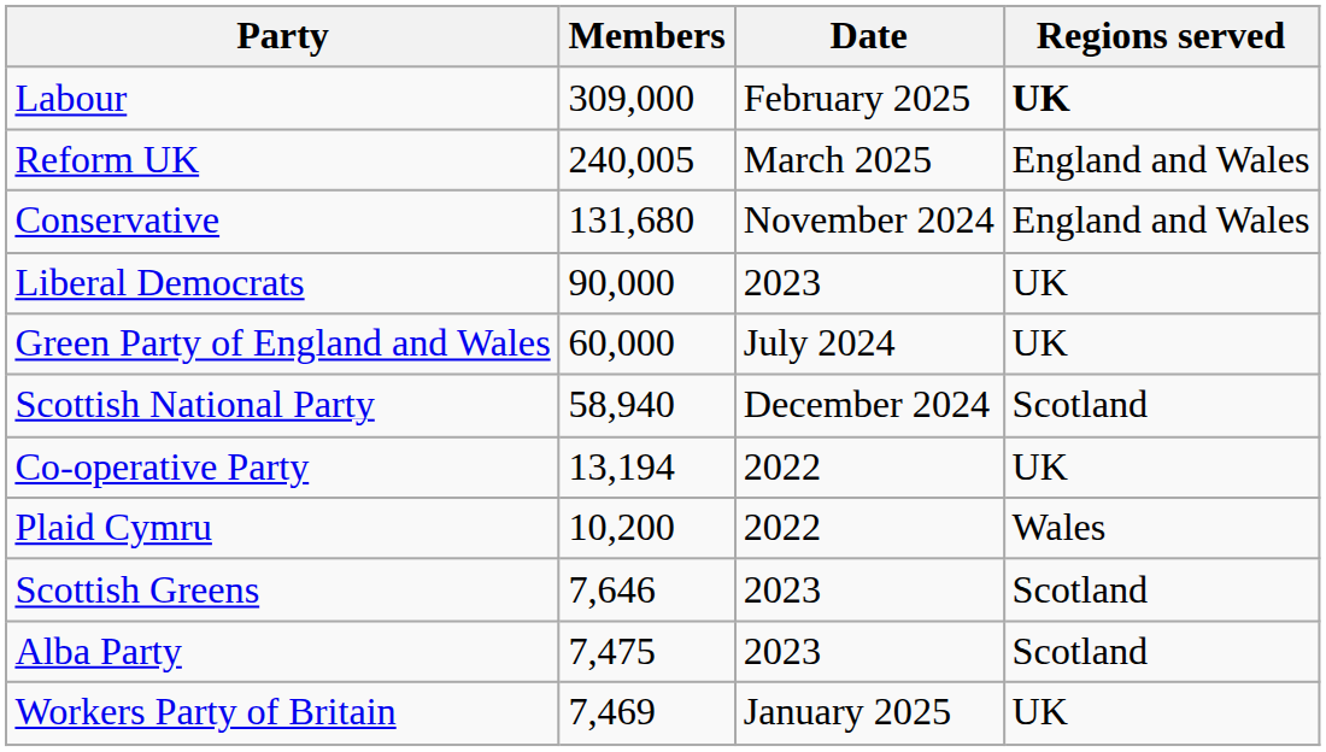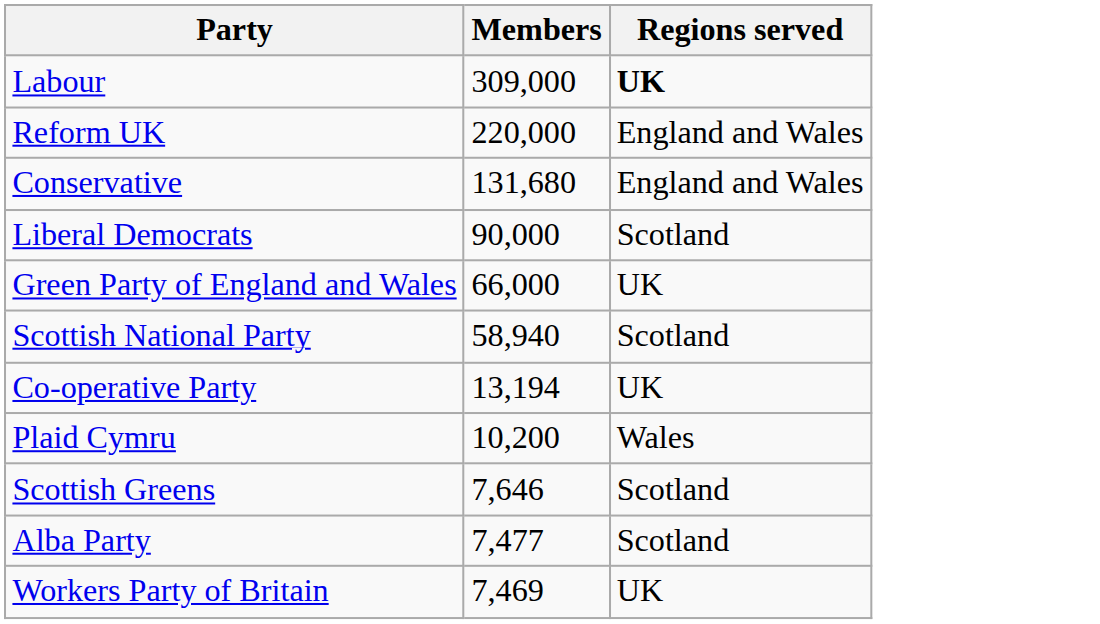 <table class="wikitable" style="text-align:left">
 <tr>
 <th>Party</th>
 <th>Members</th>
-<th>Date</th>
 <th>Regions served</th>
 </tr>
 <tr>
 <td><a href='#'>Labour</a></td>
 <td>309,000</td>
-<td>February 2025</td>
 <td><strong>UK</strong></td>
 </tr>
 <tr>
 <td><a href='#'>Reform UK</a></td>
-<td>240,005</td>
-<td>March 2025</td>
+<td>220,000</td>
 <td>England and Wales</td>
 </tr>
 <tr>
 <td><a href='#'>Conservative</a></td>
 <td>131,680</td>
-<td>November 2024</td>
 <td>England and Wales</td>
 </tr>
 <tr>
 <td><a href='#'>Liberal Democrats</a></td>
 <td>90,000</td>
-<td>2023</td>
-<td>UK</td>
+<td>Scotland</td>
 </tr>
 <tr>
 <td><a href='#'>Green Party of England and Wales</a></td>
-<td>60,000</td>
-<td>July 2024</td>
+<td>66,000</td>
 <td>UK</td>
 </tr>
 <tr>
 <td><a href='#'>Scottish National Party</a></td>
 <td>58,940</td>
-<td>December 2024</td>
 <td>Scotland</td>
 </tr>
 <tr>
 <td><a href='#'>Co-operative Party</a></td>
 <td>13,194</td>
-<td>2022</td>
 <td>UK</td>
 </tr>
 <tr>
 <td><a href='#'>Plaid Cymru</a></td>
 <td>10,200</td>
-<td>2022</td>
 <td>Wales</td>
 </tr>
 <tr>
 <td><a href='#'>Scottish Greens</a></td>
 <td>7,646</td>
-<td>2023</td>
 <td>Scotland</td>
 </tr>
 <tr>
 <td><a href='#'>Alba Party</a></td>
-<td>7,475</td>
-<td>2023</td>
+<td>7,477</td>
 <td>Scotland</td>
 </tr>
 <tr>
 <td><a href='#'>Workers Party of Britain</a></td>
 <td>7,469</td>
-<td>January 2025</td>
 <td>UK</td>
 </tr>
 </table>
